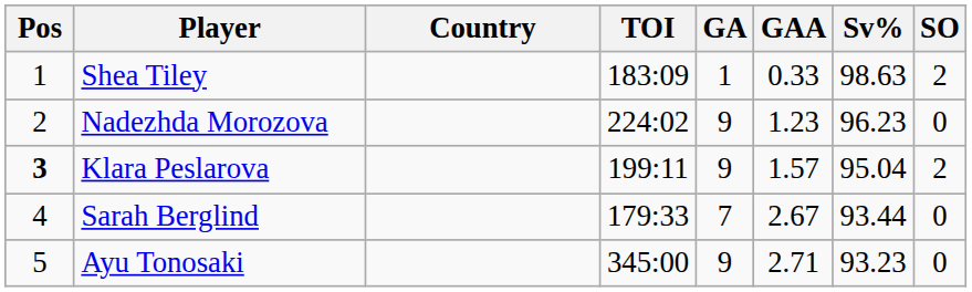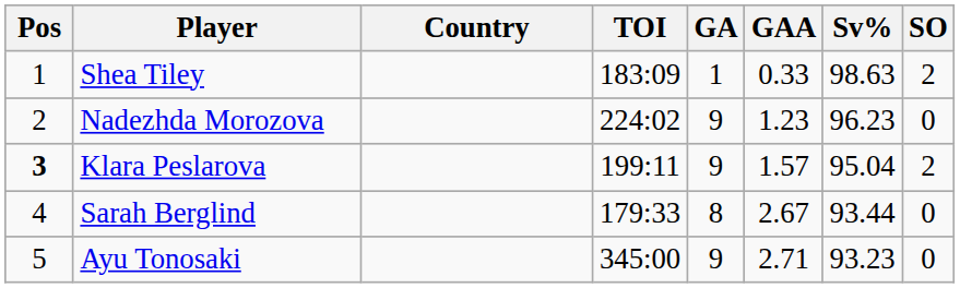 <table class="wikitable sortable" style="text-align: center;">
 <tr>
 <th width=30>Pos</th>
 <th width=150>Player</th>
 <th width=120>Country</th>
 <th width=20>TOI</th>
 <th width=20>GA</th>
 <th width=20>GAA</th>
 <th width=20>Sv%</th>
 <th width=20>SO</th>
 </tr>
 <tr>
 <td>1</td>
 <td align=left><a href='#'>Shea Tiley</a></td>
 <td align=left></td>
 <td>183:09</td>
 <td>1</td>
 <td>0.33</td>
 <td>98.63</td>
 <td>2</td>
 </tr>
 <tr>
 <td>2</td>
 <td align=left><a href='#'>Nadezhda Morozova</a></td>
 <td align=left></td>
 <td>224:02</td>
 <td>9</td>
 <td>1.23</td>
 <td>96.23</td>
 <td>0</td>
 </tr>
 <tr>
 <td><strong>3</strong></td>
 <td align=left><a href='#'>Klara Peslarova</a></td>
 <td align=left></td>
 <td>199:11</td>
 <td>9</td>
 <td>1.57</td>
 <td>95.04</td>
 <td>2</td>
 </tr>
 <tr>
 <td>4</td>
 <td align=left><a href='#'>Sarah Berglind</a></td>
 <td align=left></td>
 <td>179:33</td>
-<td>7</td>
+<td>8</td>
 <td>2.67</td>
 <td>93.44</td>
 <td>0</td>
 </tr>
 <tr>
 <td>5</td>
 <td align=left><a href='#'>Ayu Tonosaki</a></td>
 <td align=left></td>
 <td>345:00</td>
 <td>9</td>
 <td>2.71</td>
 <td>93.23</td>
 <td>0</td>
 </tr>
 </table>
